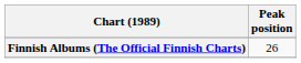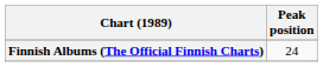 <table class="wikitable sortable plainrowheaders">
 <tr>
 <th>Chart (1989)</th>
 <th>Peak<br>position</th>
 </tr>
 <tr>
 </tr>
 <tr>
 </tr>
 <tr>
 </tr>
 <tr>
 <th scope="row">Finnish Albums (<a href='#'>The Official Finnish Charts</a>)</th>
-<td align="center">26</td>
+<td align="center">24</td>
 </tr>
 <tr>
 </tr>
 <tr>
 </tr>
 <tr>
 </tr>
 <tr>
 </tr>
 <tr>
 </tr>
 <tr>
 </tr>
 </table>
